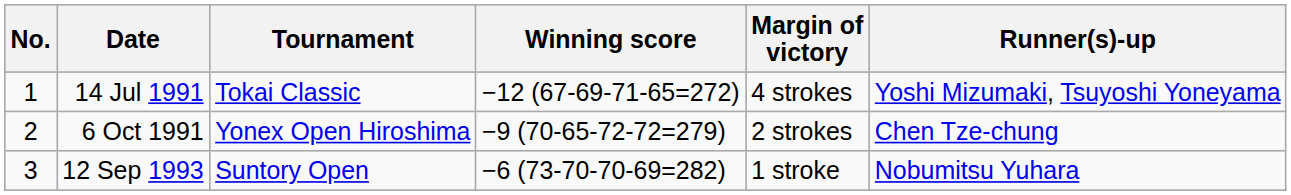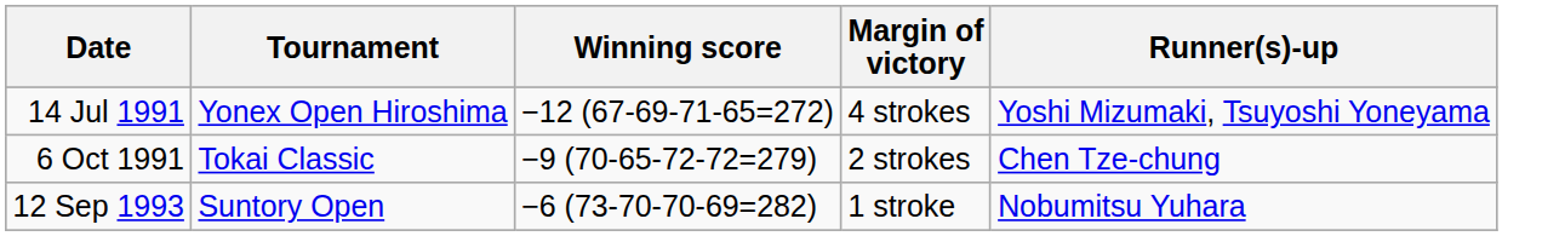 <table class="wikitable" style="font-size:95%;">
 <tr>
-<th>No.</th>
 <th>Date</th>
 <th>Tournament</th>
 <th>Winning score</th>
 <th>Margin of<br>victory</th>
 <th>Runner(s)-up</th>
 </tr>
 <tr>
-<td align=center>1</td>
 <td align=right>14 Jul <a href='#'>1991</a></td>
-<td><a href='#'>Tokai Classic</a></td>
+<td><a href='#'>Yonex Open Hiroshima</a></td>
 <td>−12 (67-69-71-65=272)</td>
 <td>4 strokes</td>
 <td> <a href='#'>Yoshi Mizumaki</a>,  <a href='#'>Tsuyoshi Yoneyama</a></td>
 </tr>
 <tr>
-<td align=center>2</td>
 <td align=right>6 Oct 1991</td>
-<td><a href='#'>Yonex Open Hiroshima</a></td>
+<td><a href='#'>Tokai Classic</a></td>
 <td>−9 (70-65-72-72=279)</td>
 <td>2 strokes</td>
 <td> <a href='#'>Chen Tze-chung</a></td>
 </tr>
 <tr>
-<td align=center>3</td>
 <td align=right>12 Sep <a href='#'>1993</a></td>
 <td><a href='#'>Suntory Open</a></td>
 <td>−6 (73-70-70-69=282)</td>
 <td>1 stroke</td>
 <td> <a href='#'>Nobumitsu Yuhara</a></td>
 </tr>
 </table>
